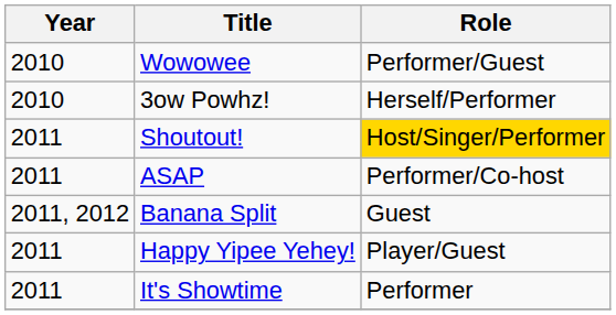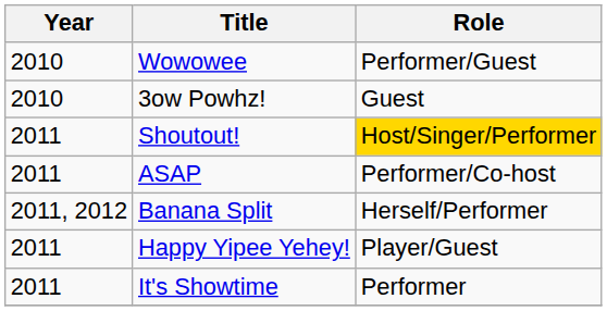 <table class="wikitable">
 <tr>
 <th>Year</th>
 <th>Title</th>
 <th>Role</th>
 </tr>
 <tr>
 <td>2010</td>
 <td><a href='#'>Wowowee</a></td>
 <td>Performer/Guest</td>
 </tr>
 <tr>
 <td>2010</td>
 <td>3ow Powhz!</td>
-<td>Herself/Performer</td>
+<td>Guest</td>
 </tr>
 <tr>
 <td>2011</td>
 <td><a href='#'>Shoutout!</a></td>
 <td style="background: gold;">Host/Singer/Performer</td>
 </tr>
 <tr>
 <td>2011</td>
 <td><a href='#'>ASAP</a></td>
 <td>Performer/Co-host</td>
 </tr>
 <tr>
 <td>2011, 2012</td>
 <td><a href='#'>Banana Split</a></td>
-<td>Guest</td>
+<td>Herself/Performer</td>
 </tr>
 <tr>
 <td>2011</td>
 <td><a href='#'>Happy Yipee Yehey!</a></td>
 <td>Player/Guest</td>
 </tr>
 <tr>
 <td>2011</td>
 <td><a href='#'>It's Showtime</a></td>
 <td>Performer</td>
 </tr>
 <tr>
 </tr>
 </table>
